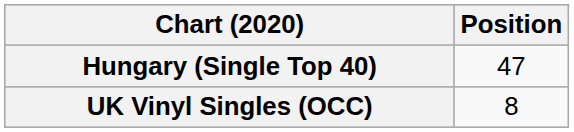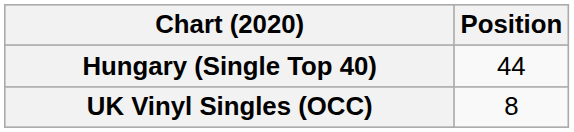 <table class="wikitable sortable plainrowheaders" style="text-align:center">
 <tr>
 <th scope="col" style="width:17em;">Chart (2020)</th>
 <th scope="col">Position</th>
 </tr>
 <tr>
 <th scope="row">Hungary (Single Top 40)</th>
-<td>47</td>
+<td>44</td>
 </tr>
 <tr>
 <th scope="row">UK Vinyl Singles (OCC)</th>
 <td>8</td>
 </tr>
 </table>
